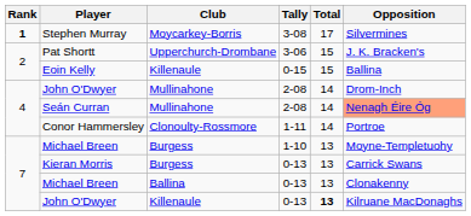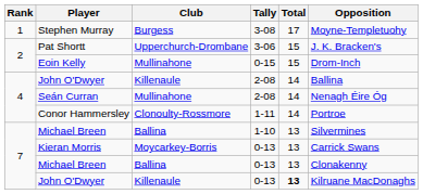 <table class="wikitable">
 <tr>
 <th>Rank</th>
 <th>Player</th>
 <th>Club</th>
 <th>Tally</th>
 <th>Total</th>
 <th>Opposition</th>
 </tr>
 <tr>
-<td rowspan="1" style="text-align:center;"><strong>1</strong></td>
+<td rowspan="1" style="text-align:center;">1</td>
 <td>Stephen Murray</td>
-<td><a href='#'>Moycarkey-Borris</a></td>
+<td><a href='#'>Burgess</a></td>
 <td align=center>3-08</td>
 <td align=center>17</td>
-<td><a href='#'>Silvermines</a></td>
+<td><a href='#'>Moyne-Templetuohy</a></td>
 </tr>
 <tr>
 <td rowspan="2" style="text-align:center;">2</td>
 <td>Pat Shortt</td>
 <td><a href='#'>Upperchurch-Drombane</a></td>
 <td align=center>3-06</td>
 <td align=center>15</td>
 <td><a href='#'>J. K. Bracken's</a></td>
 </tr>
 <tr>
 <td><a href='#'>Eoin Kelly</a></td>
-<td><a href='#'>Killenaule</a></td>
+<td><a href='#'>Mullinahone</a></td>
 <td align=center>0-15</td>
 <td align=center>15</td>
-<td><a href='#'>Ballina</a></td>
+<td><a href='#'>Drom-Inch</a></td>
 </tr>
 <tr>
 <td rowspan="3" style="text-align:center;">4</td>
 <td><a href='#'>John O'Dwyer</a></td>
-<td><a href='#'>Mullinahone</a></td>
+<td><a href='#'>Killenaule</a></td>
 <td align=center>2-08</td>
 <td align=center>14</td>
-<td><a href='#'>Drom-Inch</a></td>
+<td><a href='#'>Ballina</a></td>
 </tr>
 <tr>
 <td><a href='#'>Seán Curran</a></td>
 <td><a href='#'>Mullinahone</a></td>
 <td align=center>2-08</td>
 <td align=center>14</td>
-<td style="background: lightsalmon;"><a href='#'>Nenagh Éire Óg</a></td>
+<td><a href='#'>Nenagh Éire Óg</a></td>
 </tr>
 <tr>
 <td>Conor Hammersley</td>
 <td><a href='#'>Clonoulty-Rossmore</a></td>
 <td align=center>1-11</td>
 <td align=center>14</td>
 <td><a href='#'>Portroe</a></td>
 </tr>
 <tr>
 <td rowspan="4" style="text-align:center;">7</td>
 <td><a href='#'>Michael Breen</a></td>
-<td><a href='#'>Burgess</a></td>
+<td><a href='#'>Ballina</a></td>
 <td align=center>1-10</td>
 <td align=center>13</td>
-<td><a href='#'>Moyne-Templetuohy</a></td>
+<td><a href='#'>Silvermines</a></td>
 </tr>
 <tr>
 <td><a href='#'>Kieran Morris</a></td>
-<td><a href='#'>Burgess</a></td>
+<td><a href='#'>Moycarkey-Borris</a></td>
 <td align=center>0-13</td>
 <td align=center>13</td>
 <td><a href='#'>Carrick Swans</a></td>
 </tr>
 <tr>
 <td><a href='#'>Michael Breen</a></td>
 <td><a href='#'>Ballina</a></td>
 <td align=center>0-13</td>
 <td align=center>13</td>
 <td><a href='#'>Clonakenny</a></td>
 </tr>
 <tr>
 <td><a href='#'>John O'Dwyer</a></td>
 <td><a href='#'>Killenaule</a></td>
 <td align=center>0-13</td>
 <td align=center><strong>13</strong></td>
 <td><a href='#'>Kilruane MacDonaghs</a></td>
 </tr>
 </table>
